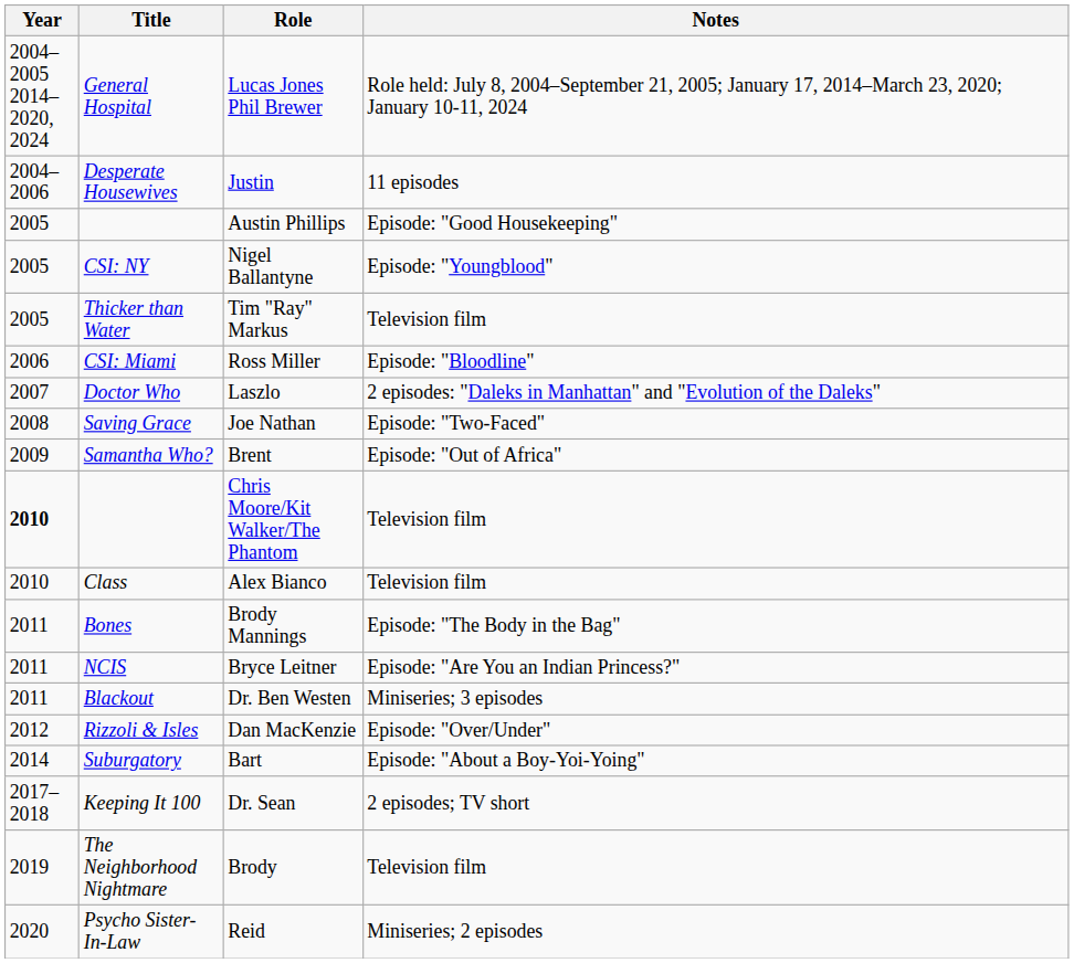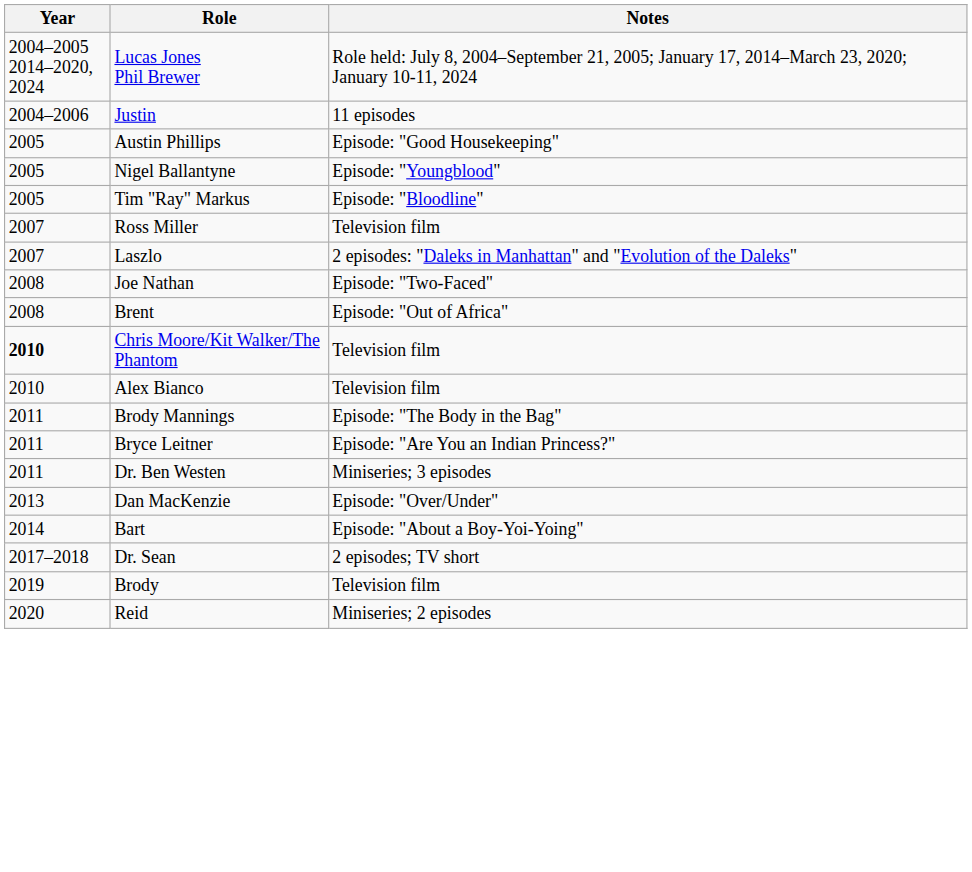 <table class="wikitable sortable">
 <tr>
 <th>Year</th>
-<th>Title</th>
 <th>Role</th>
 <th class="unsortable" style="width:35.5em;">Notes</th>
 </tr>
 <tr>
 <td>2004–2005<br>2014–2020, 2024</td>
-<td><em><a href='#'>General Hospital</a></em></td>
 <td><a href='#'>Lucas Jones</a><br><a href='#'>Phil Brewer</a></td>
 <td>Role held: July 8, 2004–September 21, 2005; January 17, 2014–March 23, 2020; January 10-11, 2024</td>
 </tr>
 <tr>
 <td>2004–2006</td>
-<td><em><a href='#'>Desperate Housewives</a></em></td>
 <td><a href='#'>Justin</a></td>
 <td>11 episodes</td>
 </tr>
 <tr>
 <td>2005</td>
-<td><em></em></td>
 <td>Austin Phillips</td>
 <td>Episode: "Good Housekeeping"</td>
 </tr>
 <tr>
 <td>2005</td>
-<td><em><a href='#'>CSI: NY</a></em></td>
 <td>Nigel Ballantyne</td>
 <td>Episode: "<a href='#'>Youngblood</a>"</td>
 </tr>
 <tr>
 <td>2005</td>
-<td><em><a href='#'>Thicker than Water</a></em></td>
 <td>Tim "Ray" Markus</td>
-<td>Television film</td>
-</tr>
-<tr>
-<td>2006</td>
-<td><em><a href='#'>CSI: Miami</a></em></td>
-<td>Ross Miller</td>
 <td>Episode: "<a href='#'>Bloodline</a>"</td>
 </tr>
 <tr>
 <td>2007</td>
-<td><em><a href='#'>Doctor Who</a></em></td>
+<td>Ross Miller</td>
+<td>Television film</td>
+</tr>
+<tr>
+<td>2007</td>
 <td>Laszlo</td>
 <td>2 episodes: "<a href='#'>Daleks in Manhattan</a>" and "<a href='#'>Evolution of the Daleks</a>"</td>
 </tr>
 <tr>
 <td>2008</td>
-<td><em><a href='#'>Saving Grace</a></em></td>
 <td>Joe Nathan</td>
 <td>Episode: "Two-Faced"</td>
 </tr>
 <tr>
-<td>2009</td>
-<td><em><a href='#'>Samantha Who?</a></em></td>
+<td>2008</td>
 <td>Brent</td>
 <td>Episode: "Out of Africa"</td>
 </tr>
 <tr>
 <td><strong>2010</strong></td>
-<td><em></em></td>
 <td><a href='#'>Chris Moore/Kit Walker/The Phantom</a></td>
 <td>Television film</td>
 </tr>
 <tr>
 <td>2010</td>
-<td><em>Class</em></td>
 <td>Alex Bianco</td>
 <td>Television film</td>
 </tr>
 <tr>
 <td>2011</td>
-<td><em><a href='#'>Bones</a></em></td>
 <td>Brody Mannings</td>
 <td>Episode: "The Body in the Bag"</td>
 </tr>
 <tr>
 <td>2011</td>
-<td><em><a href='#'>NCIS</a></em></td>
 <td>Bryce Leitner</td>
 <td>Episode: "Are You an Indian Princess?"</td>
 </tr>
 <tr>
 <td>2011</td>
-<td><em><a href='#'>Blackout</a></em></td>
 <td>Dr. Ben Westen</td>
 <td>Miniseries; 3 episodes</td>
 </tr>
 <tr>
-<td>2012</td>
-<td><em><a href='#'>Rizzoli & Isles</a></em></td>
+<td>2013</td>
 <td>Dan MacKenzie</td>
 <td>Episode: "Over/Under"</td>
 </tr>
 <tr>
 <td>2014</td>
-<td><em><a href='#'>Suburgatory</a></em></td>
 <td>Bart</td>
 <td>Episode: "About a Boy-Yoi-Yoing"</td>
 </tr>
 <tr>
 <td>2017–2018</td>
-<td><em>Keeping It 100</em></td>
 <td>Dr. Sean</td>
 <td>2 episodes; TV short</td>
 </tr>
 <tr>
 <td>2019</td>
-<td><em>The Neighborhood Nightmare</em></td>
 <td>Brody</td>
 <td>Television film</td>
 </tr>
 <tr>
 <td>2020</td>
-<td><em>Psycho Sister-In-Law</em></td>
 <td>Reid</td>
 <td>Miniseries; 2 episodes</td>
 </tr>
 </table>
